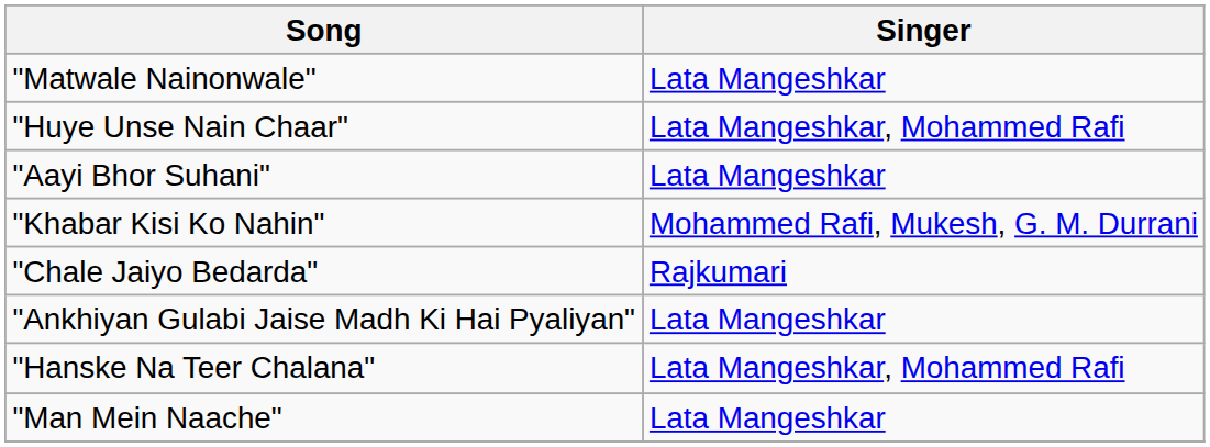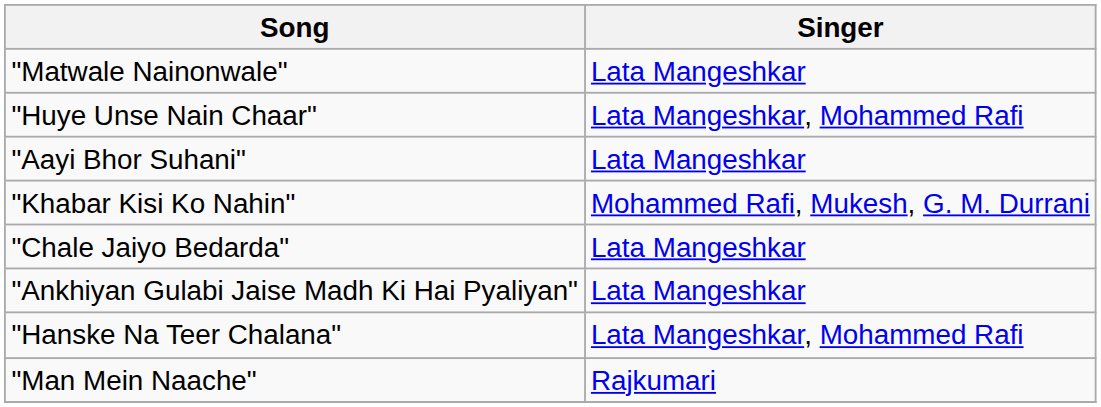 <table class="wikitable" style="font-size:95%;">
 <tr>
 <th>Song</th>
 <th>Singer</th>
 </tr>
 <tr>
 <td>"Matwale Nainonwale"</td>
 <td><a href='#'>Lata Mangeshkar</a></td>
 </tr>
 <tr>
 <td>"Huye Unse Nain Chaar"</td>
 <td><a href='#'>Lata Mangeshkar</a>, <a href='#'>Mohammed Rafi</a></td>
 </tr>
 <tr>
 <td>"Aayi Bhor Suhani"</td>
 <td><a href='#'>Lata Mangeshkar</a></td>
 </tr>
 <tr>
 <td>"Khabar Kisi Ko Nahin"</td>
 <td><a href='#'>Mohammed Rafi</a>, <a href='#'>Mukesh</a>, <a href='#'>G. M. Durrani</a></td>
 </tr>
 <tr>
 <td>"Chale Jaiyo Bedarda"</td>
-<td><a href='#'>Rajkumari</a></td>
+<td><a href='#'>Lata Mangeshkar</a></td>
 </tr>
 <tr>
 <td>"Ankhiyan Gulabi Jaise Madh Ki Hai Pyaliyan"</td>
 <td><a href='#'>Lata Mangeshkar</a></td>
 </tr>
 <tr>
 <td>"Hanske Na Teer Chalana"</td>
 <td><a href='#'>Lata Mangeshkar</a>, <a href='#'>Mohammed Rafi</a></td>
 </tr>
 <tr>
 <td>"Man Mein Naache"</td>
-<td><a href='#'>Lata Mangeshkar</a></td>
+<td><a href='#'>Rajkumari</a></td>
 </tr>
 <tr>
 </tr>
 </table>
